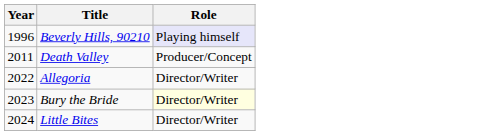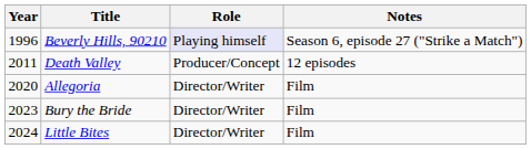 <table class="wikitable sortable">
 <tr>
 <th>Year</th>
 <th>Title</th>
 <th>Role</th>
+<th class="unsortable">Notes</th>
 </tr>
 <tr>
 <td>1996</td>
 <td><em><a href='#'>Beverly Hills, 90210</a></em></td>
 <td style="background: lavender;">Playing himself</td>
+<td>Season 6, episode 27 ("Strike a Match")</td>
 </tr>
 <tr>
 <td>2011</td>
 <td><em><a href='#'>Death Valley</a></em></td>
 <td>Producer/Concept</td>
+<td>12 episodes</td>
 </tr>
 <tr>
-<td>2022</td>
+<td>2020</td>
 <td><em><a href='#'>Allegoria</a></em></td>
 <td>Director/Writer</td>
+<td>Film</td>
 </tr>
 <tr>
 <td>2023</td>
 <td><em>Bury the Bride</em></td>
-<td style="background: lightyellow;">Director/Writer</td>
+<td>Director/Writer</td>
+<td>Film</td>
 </tr>
 <tr>
 <td>2024</td>
 <td><em><a href='#'>Little Bites</a></em></td>
 <td>Director/Writer</td>
+<td>Film</td>
 </tr>
 </table>
